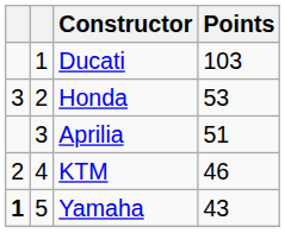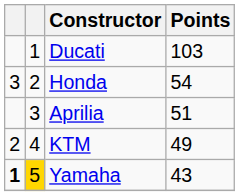 <table class="wikitable" style="font-size: 95%;">
 <tr>
 <th></th>
 <th></th>
 <th>Constructor</th>
 <th>Points</th>
 </tr>
 <tr>
 <td></td>
 <td align=center>1</td>
 <td> <a href='#'>Ducati</a></td>
 <td align=left>103</td>
 </tr>
 <tr>
 <td> 3</td>
 <td align=center>2</td>
 <td> <a href='#'>Honda</a></td>
-<td align=left>53</td>
+<td align=left>54</td>
 </tr>
 <tr>
 <td></td>
 <td align=center>3</td>
 <td> <a href='#'>Aprilia</a></td>
 <td align=left>51</td>
 </tr>
 <tr>
 <td> 2</td>
 <td align=center>4</td>
 <td> <a href='#'>KTM</a></td>
-<td align=left>46</td>
+<td align=left>49</td>
 </tr>
 <tr>
 <td><strong> 1</strong></td>
-<td align=center>5</td>
+<td align=center style="background: gold;">5</td>
 <td> <a href='#'>Yamaha</a></td>
 <td align=left>43</td>
 </tr>
 <tr>
 </tr>
 </table>
